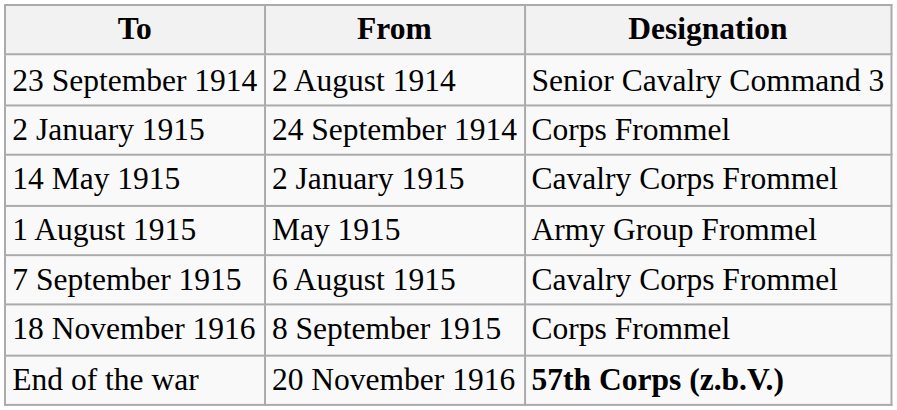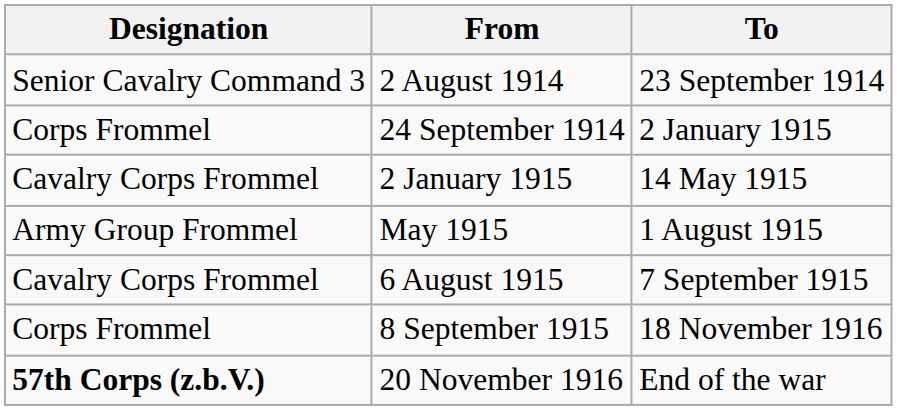 <table class="wikitable">
 <tr>
+<th>Designation</th>
+<th>From</th>
 <th>To</th>
-<th>From</th>
-<th>Designation</th>
 </tr>
 <tr>
+<td>Senior Cavalry Command 3</td>
+<td>2 August 1914</td>
 <td>23 September 1914</td>
-<td>2 August 1914</td>
-<td>Senior Cavalry Command 3</td>
 </tr>
 <tr>
+<td>Corps Frommel</td>
+<td>24 September 1914</td>
 <td>2 January 1915</td>
-<td>24 September 1914</td>
-<td>Corps Frommel</td>
 </tr>
 <tr>
+<td>Cavalry Corps Frommel</td>
+<td>2 January 1915</td>
 <td>14 May 1915</td>
-<td>2 January 1915</td>
-<td>Cavalry Corps Frommel</td>
 </tr>
 <tr>
+<td>Army Group Frommel</td>
+<td>May 1915</td>
 <td>1 August 1915</td>
-<td>May 1915</td>
-<td>Army Group Frommel</td>
 </tr>
 <tr>
+<td>Cavalry Corps Frommel</td>
+<td>6 August 1915</td>
 <td>7 September 1915</td>
-<td>6 August 1915</td>
-<td>Cavalry Corps Frommel</td>
 </tr>
 <tr>
+<td>Corps Frommel</td>
+<td>8 September 1915</td>
 <td>18 November 1916</td>
-<td>8 September 1915</td>
-<td>Corps Frommel</td>
 </tr>
 <tr>
+<td><strong>57th Corps (z.b.V.)</strong></td>
+<td>20 November 1916</td>
 <td>End of the war</td>
-<td>20 November 1916</td>
-<td><strong>57th Corps (z.b.V.)</strong></td>
 </tr>
 </table>
